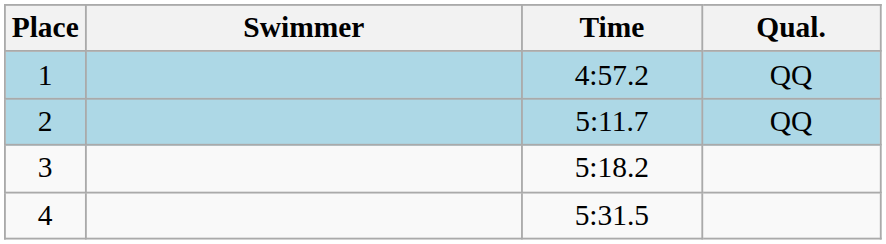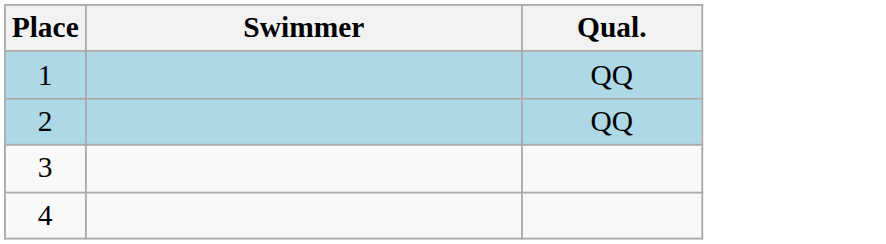 <table class=wikitable style="text-align:center">
 <tr>
 <th>Place</th>
 <th width=230>Swimmer</th>
-<th width=90>Time</th>
 <th width=90>Qual.</th>
 </tr>
 <tr bgcolor=lightblue>
 <td>1</td>
 <td align=left></td>
-<td>4:57.2</td>
 <td>QQ</td>
 </tr>
 <tr bgcolor=lightblue>
 <td>2</td>
 <td align=left></td>
-<td>5:11.7</td>
 <td>QQ</td>
 </tr>
 <tr>
 <td>3</td>
 <td align=left></td>
-<td>5:18.2</td>
 <td></td>
 </tr>
 <tr>
 <td>4</td>
 <td align=left></td>
-<td>5:31.5</td>
 <td></td>
 </tr>
 </table>
